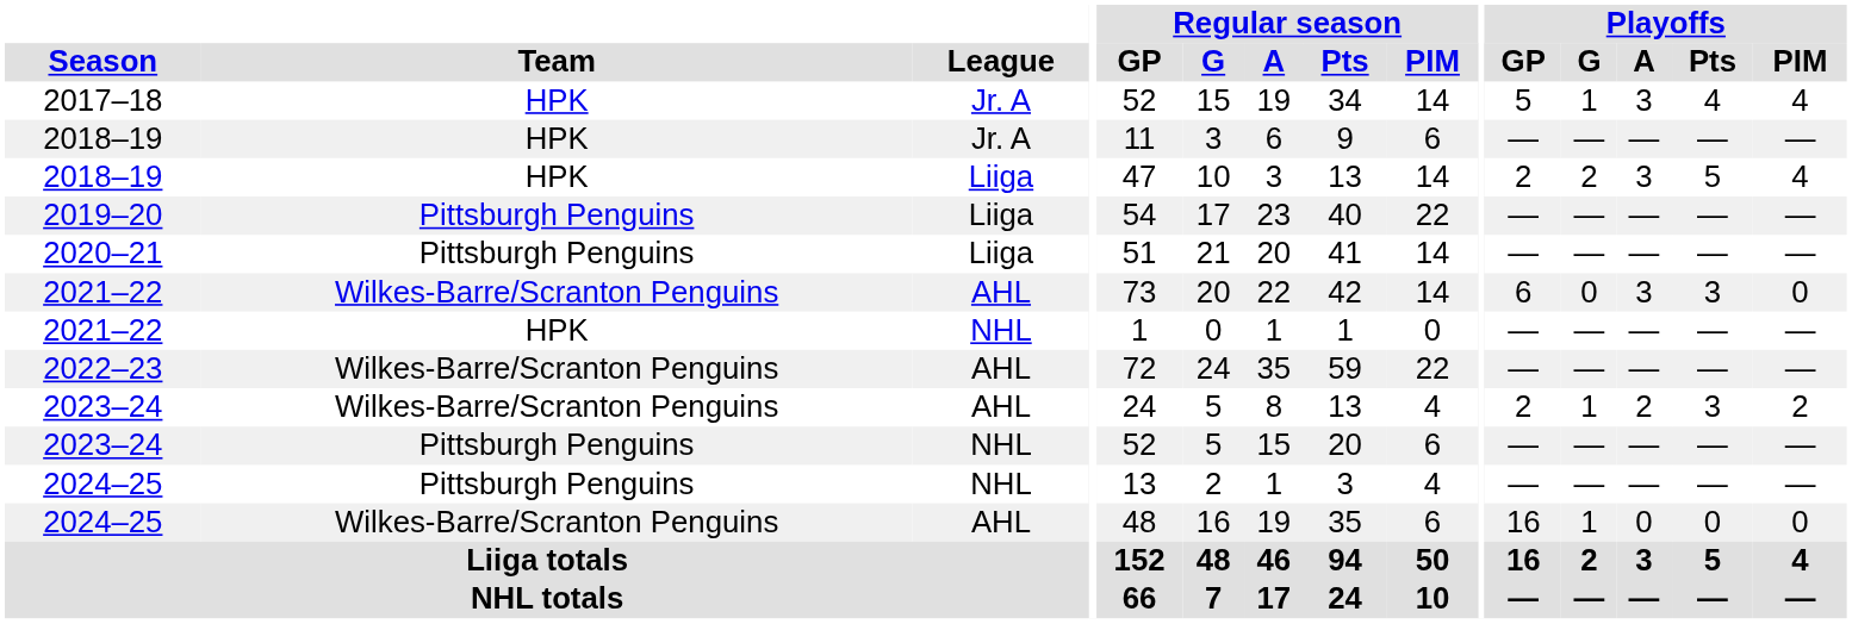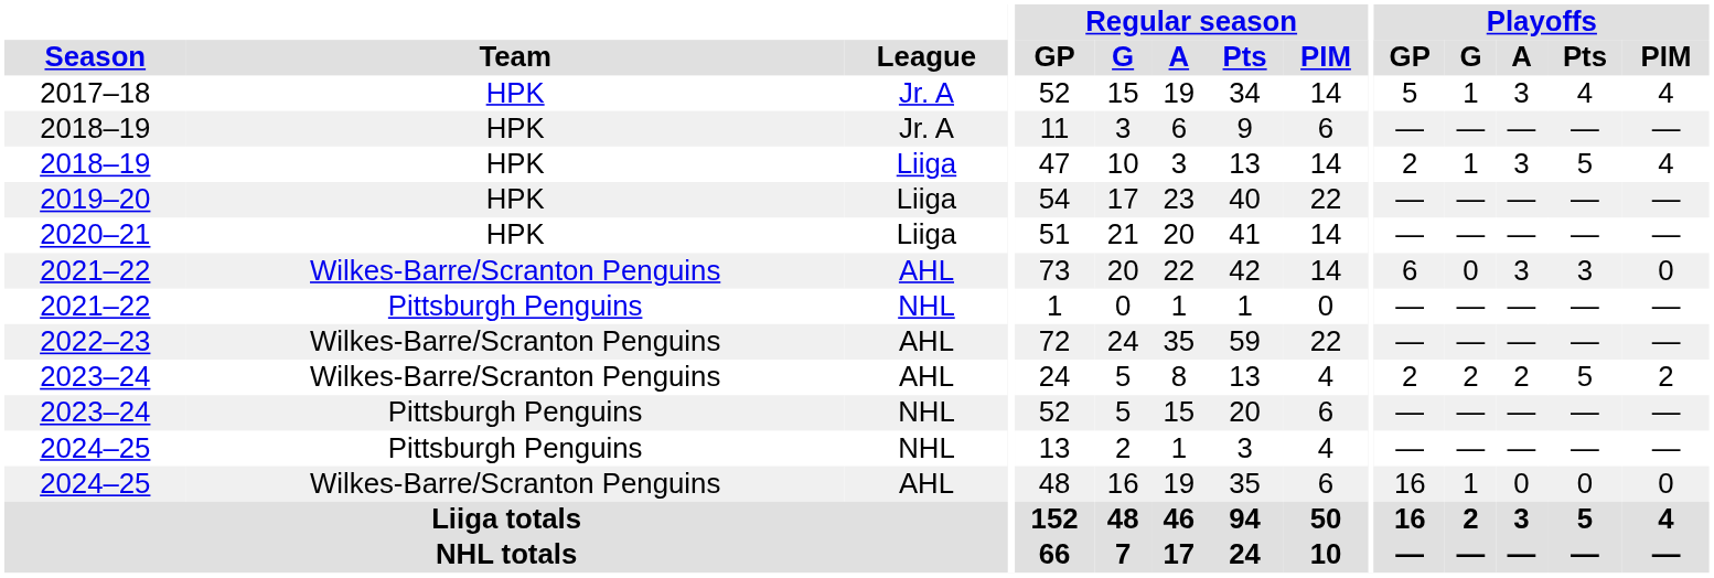 <table border="0" cellpadding="1" cellspacing="0" style="text-align:center; width:60em;">
 <tr bgcolor="#e0e0e0">
 <th colspan="3" bgcolor="#ffffff"></th>
 <th rowspan="99" bgcolor="#ffffff"></th>
 <th colspan="5"><a href='#'>Regular season</a></th>
 <th rowspan="99" bgcolor="#ffffff"></th>
 <th colspan="5"><a href='#'>Playoffs</a></th>
 </tr>
 <tr bgcolor="#e0e0e0">
 <th><a href='#'>Season</a></th>
 <th>Team</th>
 <th>League</th>
 <th>GP</th>
 <th><a href='#'>G</a></th>
 <th><a href='#'>A</a></th>
 <th><a href='#'>Pts</a></th>
 <th><a href='#'>PIM</a></th>
 <th>GP</th>
 <th>G</th>
 <th>A</th>
 <th>Pts</th>
 <th>PIM</th>
 </tr>
 <tr>
 <td>2017–18</td>
 <td><a href='#'>HPK</a></td>
 <td><a href='#'>Jr. A</a></td>
 <td>52</td>
 <td>15</td>
 <td>19</td>
 <td>34</td>
 <td>14</td>
 <td>5</td>
 <td>1</td>
 <td>3</td>
 <td>4</td>
 <td>4</td>
 </tr>
 <tr bgcolor="#f0f0f0">
 <td>2018–19</td>
 <td>HPK</td>
 <td>Jr. A</td>
 <td>11</td>
 <td>3</td>
 <td>6</td>
 <td>9</td>
 <td>6</td>
 <td>—</td>
 <td>—</td>
 <td>—</td>
 <td>—</td>
 <td>—</td>
 </tr>
 <tr>
 <td><a href='#'>2018–19</a></td>
 <td>HPK</td>
 <td><a href='#'>Liiga</a></td>
 <td>47</td>
 <td>10</td>
 <td>3</td>
 <td>13</td>
 <td>14</td>
 <td>2</td>
-<td>2</td>
+<td>1</td>
 <td>3</td>
 <td>5</td>
 <td>4</td>
 </tr>
 <tr bgcolor="#f0f0f0">
 <td><a href='#'>2019–20</a></td>
-<td><a href='#'>Pittsburgh Penguins</a></td>
+<td>HPK</td>
 <td>Liiga</td>
 <td>54</td>
 <td>17</td>
 <td>23</td>
 <td>40</td>
 <td>22</td>
 <td>—</td>
 <td>—</td>
 <td>—</td>
 <td>—</td>
 <td>—</td>
 </tr>
 <tr>
 <td><a href='#'>2020–21</a></td>
-<td>Pittsburgh Penguins</td>
+<td>HPK</td>
 <td>Liiga</td>
 <td>51</td>
 <td>21</td>
 <td>20</td>
 <td>41</td>
 <td>14</td>
 <td>—</td>
 <td>—</td>
 <td>—</td>
 <td>—</td>
 <td>—</td>
 </tr>
 <tr bgcolor="#f0f0f0">
 <td><a href='#'>2021–22</a></td>
 <td><a href='#'>Wilkes-Barre/Scranton Penguins</a></td>
 <td><a href='#'>AHL</a></td>
 <td>73</td>
 <td>20</td>
 <td>22</td>
 <td>42</td>
 <td>14</td>
 <td>6</td>
 <td>0</td>
 <td>3</td>
 <td>3</td>
 <td>0</td>
 </tr>
 <tr>
 <td><a href='#'>2021–22</a></td>
-<td>HPK</td>
+<td><a href='#'>Pittsburgh Penguins</a></td>
 <td><a href='#'>NHL</a></td>
 <td>1</td>
 <td>0</td>
 <td>1</td>
 <td>1</td>
 <td>0</td>
 <td>—</td>
 <td>—</td>
 <td>—</td>
 <td>—</td>
 <td>—</td>
 </tr>
 <tr bgcolor="#f0f0f0">
 <td><a href='#'>2022–23</a></td>
 <td>Wilkes-Barre/Scranton Penguins</td>
 <td>AHL</td>
 <td>72</td>
 <td>24</td>
 <td>35</td>
 <td>59</td>
 <td>22</td>
 <td>—</td>
 <td>—</td>
 <td>—</td>
 <td>—</td>
 <td>—</td>
 </tr>
 <tr>
 <td><a href='#'>2023–24</a></td>
 <td>Wilkes-Barre/Scranton Penguins</td>
 <td>AHL</td>
 <td>24</td>
 <td>5</td>
 <td>8</td>
 <td>13</td>
 <td>4</td>
 <td>2</td>
-<td>1</td>
 <td>2</td>
-<td>3</td>
+<td>2</td>
+<td>5</td>
 <td>2</td>
 </tr>
 <tr bgcolor="#f0f0f0">
 <td><a href='#'>2023–24</a></td>
 <td>Pittsburgh Penguins</td>
 <td>NHL</td>
 <td>52</td>
 <td>5</td>
 <td>15</td>
 <td>20</td>
 <td>6</td>
 <td>—</td>
 <td>—</td>
 <td>—</td>
 <td>—</td>
 <td>—</td>
 </tr>
 <tr>
 <td><a href='#'>2024–25</a></td>
 <td>Pittsburgh Penguins</td>
 <td>NHL</td>
 <td>13</td>
 <td>2</td>
 <td>1</td>
 <td>3</td>
 <td>4</td>
 <td>—</td>
 <td>—</td>
 <td>—</td>
 <td>—</td>
 <td>—</td>
 </tr>
 <tr bgcolor="#f0f0f0">
 <td><a href='#'>2024–25</a></td>
 <td>Wilkes-Barre/Scranton Penguins</td>
 <td>AHL</td>
 <td>48</td>
 <td>16</td>
 <td>19</td>
 <td>35</td>
 <td>6</td>
 <td>16</td>
 <td>1</td>
 <td>0</td>
 <td>0</td>
 <td>0</td>
 </tr>
 <tr bgcolor="#e0e0e0">
 <th colspan="3">Liiga totals</th>
 <th>152</th>
 <th>48</th>
 <th>46</th>
 <th>94</th>
 <th>50</th>
 <th>16</th>
 <th>2</th>
 <th>3</th>
 <th>5</th>
 <th>4</th>
 </tr>
 <tr bgcolor="#e0e0e0">
 <th colspan="3">NHL totals</th>
 <th>66</th>
 <th>7</th>
 <th>17</th>
 <th>24</th>
 <th>10</th>
 <th>—</th>
 <th>—</th>
 <th>—</th>
 <th>—</th>
 <th>—</th>
 </tr>
 </table>
